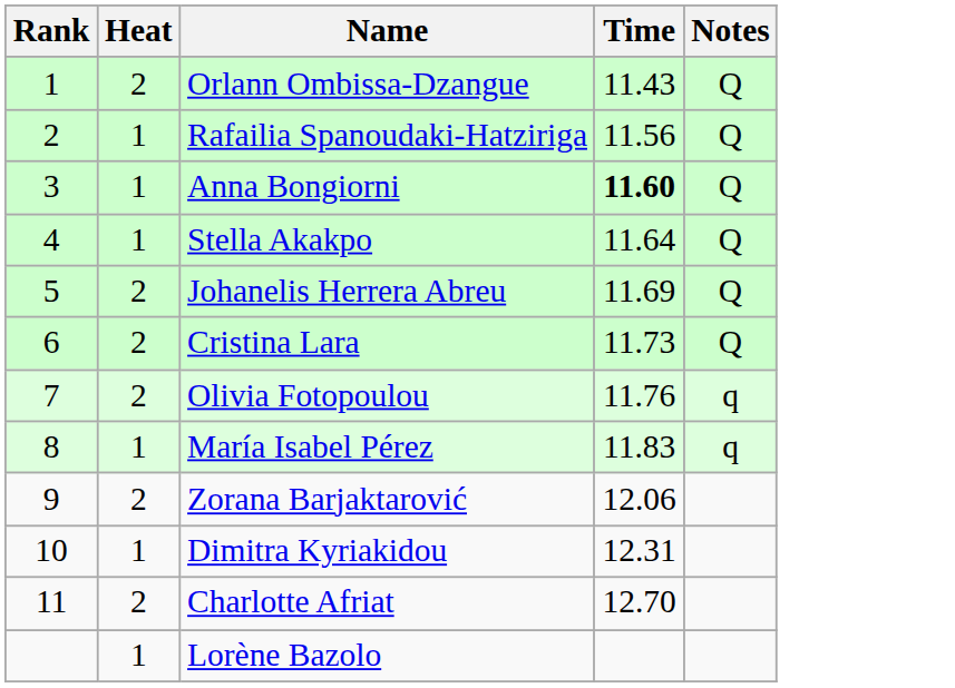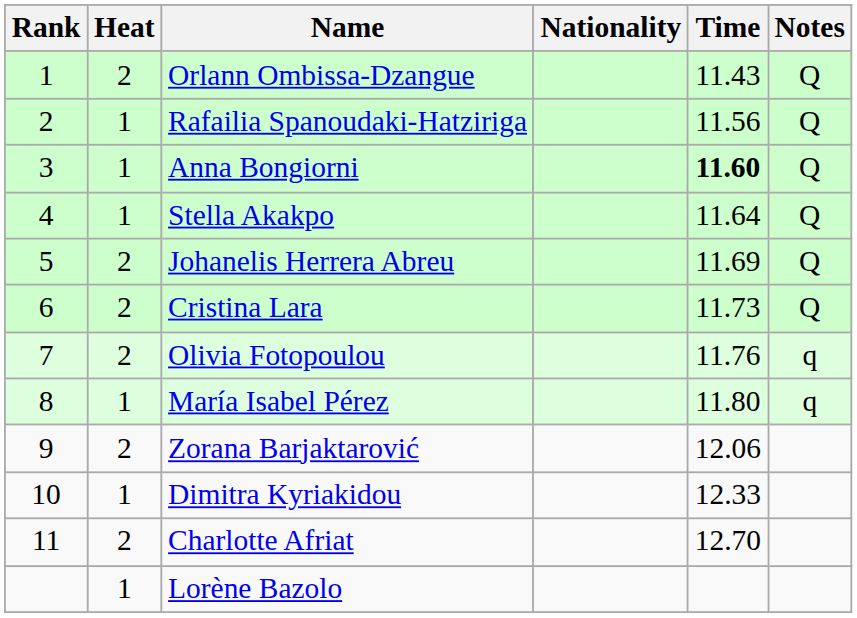 <table class="wikitable sortable" style="text-align:center">
 <tr>
 <th>Rank</th>
 <th>Heat</th>
 <th>Name</th>
+<th>Nationality</th>
 <th>Time</th>
 <th>Notes</th>
 </tr>
 <tr bgcolor=ccffcc>
 <td>1</td>
 <td>2</td>
 <td align=left><a href='#'>Orlann Ombissa-Dzangue</a></td>
+<td align=left></td>
 <td>11.43</td>
 <td>Q</td>
 </tr>
 <tr bgcolor=ccffcc>
 <td>2</td>
 <td>1</td>
 <td align=left><a href='#'>Rafailia Spanoudaki-Hatziriga</a></td>
+<td align=left></td>
 <td>11.56</td>
 <td>Q</td>
 </tr>
 <tr bgcolor=ccffcc>
 <td>3</td>
 <td>1</td>
 <td align=left><a href='#'>Anna Bongiorni</a></td>
+<td align=left></td>
 <td><strong>11.60</strong></td>
 <td>Q</td>
 </tr>
 <tr bgcolor=ccffcc>
 <td>4</td>
 <td>1</td>
 <td align=left><a href='#'>Stella Akakpo</a></td>
+<td align=left></td>
 <td>11.64</td>
 <td>Q</td>
 </tr>
 <tr bgcolor=ccffcc>
 <td>5</td>
 <td>2</td>
 <td align=left><a href='#'>Johanelis Herrera Abreu</a></td>
+<td align=left></td>
 <td>11.69</td>
 <td>Q</td>
 </tr>
 <tr bgcolor=ccffcc>
 <td>6</td>
 <td>2</td>
 <td align=left><a href='#'>Cristina Lara</a></td>
+<td align=left></td>
 <td>11.73</td>
 <td>Q</td>
 </tr>
 <tr bgcolor=ddffdd>
 <td>7</td>
 <td>2</td>
 <td align=left><a href='#'>Olivia Fotopoulou</a></td>
+<td align=left></td>
 <td>11.76</td>
 <td>q</td>
 </tr>
 <tr bgcolor=ddffdd>
 <td>8</td>
 <td>1</td>
 <td align=left><a href='#'>María Isabel Pérez</a></td>
-<td>11.83</td>
+<td align=left></td>
+<td>11.80</td>
 <td>q</td>
 </tr>
 <tr>
 <td>9</td>
 <td>2</td>
 <td align=left><a href='#'>Zorana Barjaktarović</a></td>
+<td align=left></td>
 <td>12.06</td>
 <td></td>
 </tr>
 <tr>
 <td>10</td>
 <td>1</td>
 <td align=left><a href='#'>Dimitra Kyriakidou</a></td>
-<td>12.31</td>
+<td align=left></td>
+<td>12.33</td>
 <td></td>
 </tr>
 <tr>
 <td>11</td>
 <td>2</td>
 <td align=left><a href='#'>Charlotte Afriat</a></td>
+<td align=left></td>
 <td>12.70</td>
 <td></td>
 </tr>
 <tr>
 <td></td>
 <td>1</td>
 <td align=left><a href='#'>Lorène Bazolo</a></td>
+<td align=left></td>
 <td></td>
 <td></td>
 </tr>
 </table>
